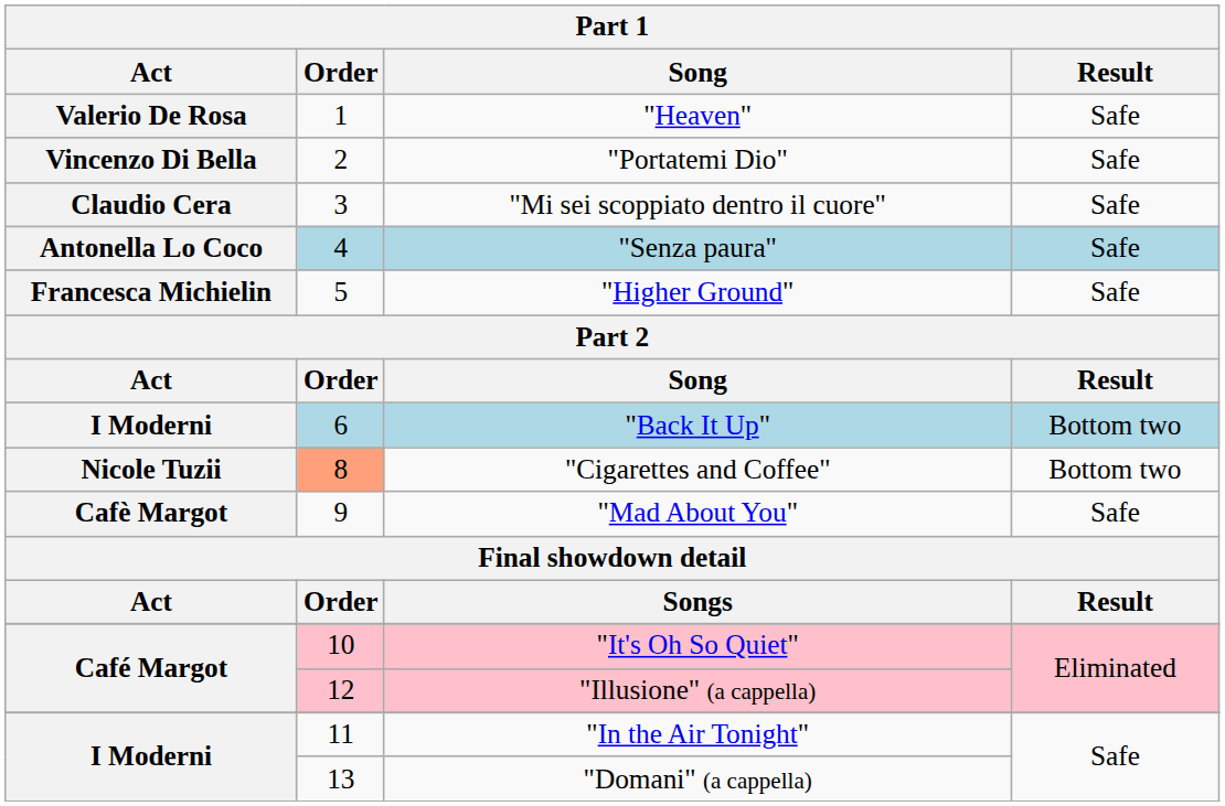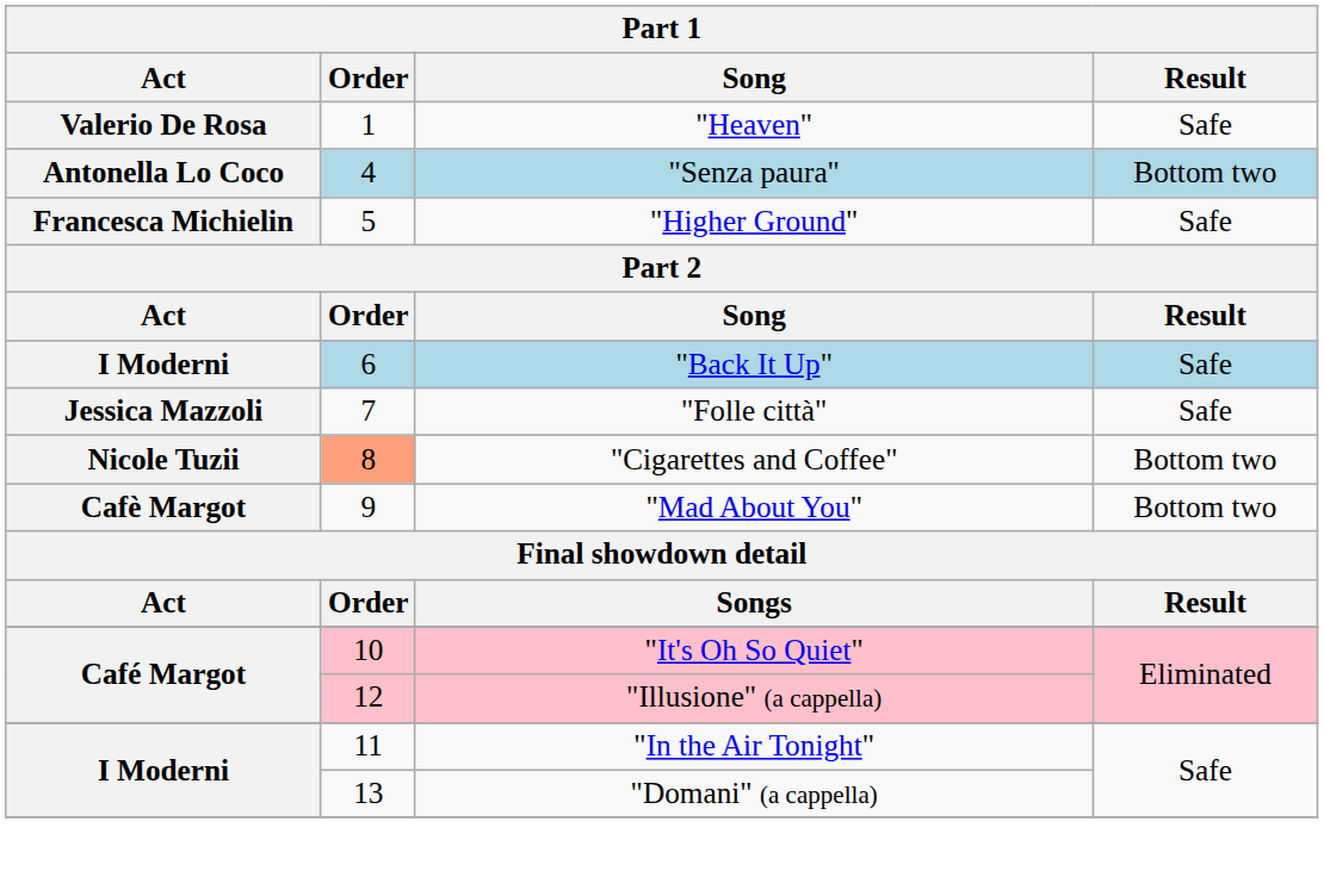 <table class="wikitable plainrowheaders" style="text-align:center;">
 <tr>
 <th colspan="4">Part 1</th>
 </tr>
 <tr>
 <th scope="col" style="width:10em;">Act</th>
 <th scope="col">Order</th>
 <th scope="col" style="width:22em;">Song</th>
 <th scope="col" style="width:7em;">Result</th>
 </tr>
 <tr>
 <th scope="row">Valerio De Rosa</th>
 <td>1</td>
 <td>"<a href='#'>Heaven</a>"</td>
 <td>Safe</td>
 </tr>
-<tr>
-<th scope="row">Vincenzo Di Bella</th>
-<td>2</td>
-<td>"Portatemi Dio"</td>
-<td>Safe</td>
-</tr>
-<tr>
-<th scope="row">Claudio Cera</th>
-<td>3</td>
-<td>"Mi sei scoppiato dentro il cuore"</td>
-<td>Safe</td>
-</tr>
 <tr style="background:lightblue;">
 <th scope="row">Antonella Lo Coco</th>
 <td>4</td>
 <td>"Senza paura"</td>
-<td>Safe</td>
+<td>Bottom two</td>
 </tr>
 <tr>
 <th scope="row">Francesca Michielin</th>
 <td>5</td>
 <td>"<a href='#'>Higher Ground</a>"</td>
 <td>Safe</td>
 </tr>
 <tr>
 <th colspan="4">Part 2</th>
 </tr>
 <tr>
 <th scope="col" style="width:10em;">Act</th>
 <th scope="col">Order</th>
 <th scope="col" style="width:20em;">Song</th>
 <th scope="col" style="width:7em;">Result</th>
 </tr>
 <tr style="background:lightblue;">
 <th scope="row">I Moderni</th>
 <td>6</td>
 <td>"<a href='#'>Back It Up</a>"</td>
-<td>Bottom two</td>
+<td>Safe</td>
+</tr>
+<tr>
+<th scope="row">Jessica Mazzoli</th>
+<td>7</td>
+<td>"Folle città"</td>
+<td>Safe</td>
 </tr>
 <tr>
 <th scope="row">Nicole Tuzii</th>
 <td style="background: lightsalmon;">8</td>
 <td>"Cigarettes and Coffee"</td>
 <td>Bottom two</td>
 </tr>
 <tr>
 <th scope="row">Cafè Margot</th>
 <td>9</td>
 <td>"<a href='#'>Mad About You</a>"</td>
-<td>Safe</td>
+<td>Bottom two</td>
 </tr>
 <tr>
 <th colspan="4">Final showdown detail</th>
 </tr>
 <tr>
 <th scope="col" style="width:10em;">Act</th>
 <th scope="col">Order</th>
 <th scope="col" style="width:20em;">Songs</th>
 <th scope="col" style="width:7em;">Result</th>
 </tr>
 <tr>
 </tr>
 <tr style="background:pink;">
 <th scope="row" rowspan="2">Café Margot</th>
 <td>10</td>
 <td>"<a href='#'>It's Oh So Quiet</a>"</td>
 <td rowspan="2">Eliminated</td>
 </tr>
 <tr style="background:pink;">
 <td>12</td>
 <td>"Illusione" <small>(a cappella)</small></td>
 </tr>
 <tr>
 </tr>
 <tr>
 <th scope="row" rowspan="2">I Moderni</th>
 <td>11</td>
 <td>"<a href='#'>In the Air Tonight</a>"</td>
 <td rowspan="2">Safe</td>
 </tr>
 <tr>
 <td>13</td>
 <td>"Domani" <small>(a cappella)</small></td>
 </tr>
 <tr>
 </tr>
 </table>
